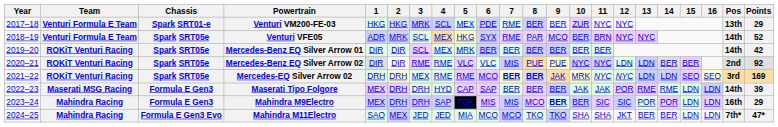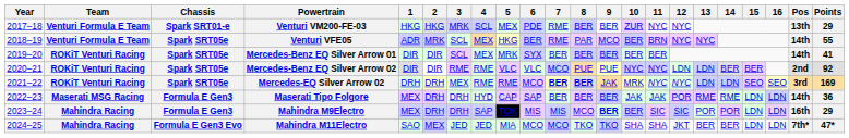 <table class="wikitable" style="text-align:center; font-size:85%">
 <tr>
 <th>Year</th>
 <th>Team</th>
 <th>Chassis</th>
 <th>Powertrain</th>
 <th>1</th>
 <th>2</th>
 <th>3</th>
 <th>4</th>
 <th>5</th>
 <th>6</th>
 <th>7</th>
 <th>8</th>
 <th>9</th>
 <th>10</th>
 <th>11</th>
 <th>12</th>
 <th>13</th>
 <th>14</th>
 <th>15</th>
 <th>16</th>
 <th>Pos</th>
 <th>Points</th>
 </tr>
 <tr>
 <td nowrap><a href='#'>2017–18</a></td>
 <th nowrap><a href='#'>Venturi Formula E Team</a></th>
 <th nowrap><a href='#'>Spark</a> <a href='#'>SRT01-e</a></th>
 <th nowrap><a href='#'>Venturi</a> VM200-FE-03</th>
 <td style="background:#DFFFDF;"><a href='#'>HKG</a><br></td>
 <td style="background:#DFDFDF;"><a href='#'>HKG</a><br></td>
 <td style="background:#CFCFFF;"><a href='#'>MRK</a><br></td>
 <td style="background:#CFCFFF;"><a href='#'>SCL</a><br></td>
 <td style="background:#DFFFDF;"><a href='#'>MEX</a><br></td>
 <td style="background:#CFCFFF;"><a href='#'>PDE</a><br></td>
 <td style="background:#DFFFDF;"><a href='#'>RME</a><br></td>
 <td style="background:#CFCFFF;"><a href='#'>BER</a><br></td>
 <td><a href='#'>BER</a></td>
 <td style="background:#EFCFFF;"><a href='#'>ZUR</a><br></td>
 <td><a href='#'>NYC</a></td>
 <td><a href='#'>NYC</a></td>
 <td colspan=4></td>
 <th>13th</th>
 <th>29</th>
 </tr>
 <tr>
 <td nowrap><a href='#'>2018–19</a></td>
 <th nowrap><a href='#'>Venturi Formula E Team</a></th>
 <th nowrap><a href='#'>Spark</a> <a href='#'>SRT05e</a></th>
 <th nowrap><a href='#'>Venturi</a> VFE05</th>
 <td style="background:#CFCFFF;"><a href='#'>ADR</a><br></td>
 <td style="background:#CFCFFF;"><a href='#'>MRK</a><br></td>
 <td style="background:#DFFFDF;"><a href='#'>SCL</a><br></td>
 <td style="background:#FFDF9F;"><a href='#'>MEX</a><br></td>
 <td style="background:#FFFFBF;"><a href='#'>HKG</a><br></td>
-<td style="background:#CFCFFF;"><a href='#'>SYX</a><br></td>
+<td style="background:#CFCFFF;"><a href='#'>BER</a><br></td>
 <td style="background:#EFCFFF;"><a href='#'>RME</a><br></td>
 <td style="background:#EFCFFF;"><a href='#'>PAR</a><br></td>
 <td style="background:#EFCFFF;"><a href='#'>MCO</a><br></td>
 <td style="background:#CFCFFF;"><a href='#'>BER</a><br></td>
 <td style="background:#EFCFFF;"><a href='#'>BRN</a><br></td>
 <td style="background:#EFCFFF;"><a href='#'>NYC</a><br></td>
 <td style="background:#EFCFFF;"><a href='#'>NYC</a><br></td>
 <td colspan=3></td>
 <th>14th</th>
-<th>52</th>
+<th>55</th>
 </tr>
 <tr>
 <td nowrap><a href='#'>2019–20</a></td>
 <th nowrap><a href='#'>ROKiT Venturi Racing</a></th>
 <th nowrap><a href='#'>Spark</a> <a href='#'>SRT05e</a></th>
 <th nowrap><a href='#'>Mercedes-Benz EQ</a> Silver Arrow 01</th>
 <td style="background:#DFFFDF;"><a href='#'>DIR</a><br></td>
 <td style="background:#DFFFDF;"><a href='#'>DIR</a><br></td>
 <td style="background:#EFCFFF;"><a href='#'>SCL</a><br></td>
 <td style="background:#DFFFDF;"><a href='#'>MEX</a><br></td>
 <td style="background:#DFFFDF;"><a href='#'>MRK</a><br></td>
-<td style="background:#CFCFFF;"><a href='#'>BER</a><br></td>
+<td style="background:#CFCFFF;"><a href='#'>SYX</a><br></td>
 <td style="background:#DFFFDF;"><a href='#'>BER</a><br></td>
 <td style="background:#CFCFFF;"><a href='#'>BER</a><br></td>
 <td style="background:#CFCFFF;"><a href='#'>BER</a><br></td>
 <td style="background:#DFFFDF;"><a href='#'>BER</a><br></td>
 <td style="background:#DFFFDF;"><a href='#'>BER</a><br></td>
 <td colspan=5></td>
 <th>14th</th>
-<th>42</th>
+<th>41</th>
 </tr>
 <tr>
 <td nowrap><a href='#'>2020–21</a></td>
 <th nowrap><a href='#'>ROKiT Venturi Racing</a></th>
 <th nowrap><a href='#'>Spark</a> <a href='#'>SRT05e</a></th>
 <th nowrap><a href='#'>Mercedes-Benz EQ</a> Silver Arrow 02</th>
 <td style="background:#DFDFDF;"><a href='#'>DIR</a><br></td>
 <td style="background:#FFFFFF;"><a href='#'>DIR</a><br></td>
 <td style="background:#EFCFFF;"><a href='#'>RME</a> <br></td>
 <td style="background:#DFFFDF;"><a href='#'>RME</a><br></td>
 <td style="background:#EFCFFF;"><a href='#'>VLC</a><br></td>
 <td style="background:#DFFFDF;"><a href='#'>VLC</a><br></td>
-<td style="background:#cfcfff;"><a href='#'>MIS</a><br></td>
+<td style="background:#CFCFFF;"><a href='#'>MCO</a><br></td>
 <td style="background:#FFDF9F;"><a href='#'>PUE</a><br></td>
 <td style="background:#FFFFBF;"><a href='#'>PUE</a><br></td>
 <td style="background:#CFCFFF;"><a href='#'>NYC</a><br></td>
 <td style="background:#CFCFFF;"><a href='#'>NYC</a><br></td>
 <td style="background:#DFFFDF;"><a href='#'>LDN</a><br></td>
 <td style="background:#CFCFFF;"><a href='#'>LDN</a><br></td>
 <td style="background:#DFDFDF;"><a href='#'>BER</a><br></td>
 <td style="background:#EFCFFF;"><a href='#'>BER</a><br></td>
 <td></td>
 <th style="background:#DFDFDF;">2nd</th>
 <th style="background:#DFDFDF;">92</th>
 </tr>
 <tr>
 <td nowrap><a href='#'>2021–22</a></td>
 <th nowrap><a href='#'>ROKiT Venturi Racing</a></th>
 <th nowrap><a href='#'>Spark</a> <a href='#'>SRT05e</a></th>
 <th nowrap><a href='#'>Mercedes-EQ</a> Silver Arrow 02</th>
 <td style="background:#DFFFDF;"><a href='#'>DRH</a><br></td>
 <td style="background:#FFFFBF;"><a href='#'>DRH</a><br></td>
 <td style="background:#DFFFDF;"><a href='#'>MEX</a><br></td>
 <td style="background:#DFFFDF;"><a href='#'>RME</a><br></td>
 <td style="background:#EFCFFF;"><a href='#'>RME</a><br></td>
 <td style="background:#EFCFFF;"><a href='#'>MCO</a><br></td>
 <td style="background:#FFFFBF;"><strong><a href='#'>BER</a></strong><br></td>
 <td style="background:#DFDFDF;"><strong><a href='#'>BER</a></strong><br></td>
 <td style="background:#FFDF9F;"><a href='#'>JAK</a><br></td>
 <td style="background:#FFFFBF;"><a href='#'>MRK</a><br></td>
 <td style="background:#DFFFDF;"><em><a href='#'>NYC</a></em><br></td>
 <td style="background:#DFFFDF;"><em><a href='#'>NYC</a></em><br></td>
 <td style="background:#CFCFFF;"><a href='#'>LDN</a><br></td>
 <td style="background:#CFCFFF;"><a href='#'>LDN</a><br></td>
 <td style="background:#EFCFFF;"><a href='#'>SEO</a><br></td>
 <td style="background:#FFFFBF;"><a href='#'>SEO</a><br></td>
 <th style="background:#FFDF9F;">3rd</th>
 <th style="background:#FFDF9F;">169</th>
 </tr>
 <tr>
 <td nowrap><a href='#'>2022–23</a></td>
 <th nowrap><a href='#'>Maserati MSG Racing</a></th>
 <th nowrap><a href='#'>Formula E Gen3</a></th>
 <th nowrap><a href='#'>Maserati Tipo Folgore</a></th>
 <td style="background:#EFCFFF;"><a href='#'>MEX</a><br></td>
 <td style="background:#EFCFFF;"><a href='#'>DRH</a><br></td>
 <td style="background:#DFFFDF;"><a href='#'>DRH</a><br></td>
 <td style="background:#DFFFDF;"><a href='#'>HYD</a><br></td>
 <td style="background:#EFCFFF;"><a href='#'>CAP</a><br></td>
 <td style="background:#EFCFFF;"><a href='#'>SAP</a><br></td>
 <td style="background:#DFFFDF;"><a href='#'>BER</a><br></td>
 <td style="background:#EFCFFF;"><a href='#'>BER</a><br></td>
 <td style="background:#CFCFFF;"><a href='#'>BER</a><br></td>
 <td style="background:#dfffdf;"><a href='#'>JAK</a><br></td>
 <td style="background:#dfffdf;"><a href='#'>JAK</a><br></td>
 <td style="background:#efcfff;"><a href='#'>POR</a><br></td>
 <td style="background:#efcfff;"><a href='#'>RME</a><br></td>
 <td style="background:#dfffdf;"><a href='#'>RME</a><br></td>
 <td style="background:#DFFFDF;"><a href='#'>LDN</a><br></td>
 <td style="background:#CFCFFF;"><a href='#'>LDN</a><br></td>
 <th>14th</th>
-<th>39</th>
+<th>36</th>
 </tr>
 <tr>
 <td nowrap><a href='#'>2023–24</a></td>
 <th nowrap><a href='#'>Mahindra Racing</a></th>
 <th nowrap><a href='#'>Formula E Gen3</a></th>
 <th nowrap><a href='#'>Mahindra M9Electro</a></th>
 <td style="background:#cfcfff;"><a href='#'>MEX</a><br></td>
 <td style="background:#cfcfff;"><a href='#'>DRH</a><br></td>
 <td style="background:#cfcfff;"><a href='#'>DRH</a><br></td>
 <td style="background:#cfcfff;"><a href='#'>SAP</a><br></td>
 <td style="background-color:#000000;color:white"><a href='#'><span>TOK</span></a><br></td>
 <td style="background:#efcfff;"><a href='#'>MIS</a><br></td>
 <td style="background:#cfcfff;"><a href='#'>MIS</a><br></td>
 <td style="background:#efcfff;"><a href='#'>MCO</a><br></td>
 <td style="background:#DFFFDF;"><strong><a href='#'>BER</a></strong><br></td>
 <td style="background:#cfcfff;"><a href='#'>BER</a><br></td>
 <td style="background:#EFCFFF;"><a href='#'>SIC</a><br></td>
 <td style="background:#CFCFFF;"><a href='#'>SIC</a><br></td>
 <td style="background:#DFFFDF;"><a href='#'>POR</a><br></td>
 <td style="background:#EFCFFF;"><a href='#'>POR</a><br></td>
 <td style="background:#DFFFDF;"><a href='#'>LDN</a><br></td>
 <td style="background:#EFCFFF;"><a href='#'>LDN</a><br></td>
 <th>16th</th>
 <th>29</th>
 </tr>
 <tr>
 <td nowrap><a href='#'>2024–25</a></td>
 <th nowrap><a href='#'>Mahindra Racing</a></th>
 <th nowrap><a href='#'>Formula E Gen3 Evo</a></th>
 <th nowrap><a href='#'>Mahindra M11Electro</a></th>
 <td style="background:#DFFFDF;"><a href='#'>SAO</a><br></td>
 <td style="background:#CFCFFF;"><a href='#'>MEX</a><br></td>
 <td style="background:#dfffdf;"><a href='#'>JED</a><br></td>
 <td style="background:#dfffdf;"><a href='#'>JED</a><br></td>
 <td style="background:#dfffdf;"><a href='#'>MIA</a><br></td>
 <td style="background:#dfffdf;"><a href='#'>MCO</a><br> </td>
 <td style="background:#CFCFFF;"><a href='#'>MCO</a><br> </td>
 <td style="background:#dfffdf;"><a href='#'>TKO</a><br> </td>
 <td style="background:#CFCFFF;"><a href='#'>TKO</a><br> </td>
 <td><a href='#'>SHA</a></td>
 <td><a href='#'>SHA</a></td>
 <td><a href='#'>JKT</a></td>
 <td><a href='#'>BER</a></td>
 <td><a href='#'>BER</a></td>
 <td><a href='#'>LDN</a></td>
 <td><a href='#'>LDN</a></td>
 <th>7th*</th>
 <th>47*</th>
 </tr>
 </table>
